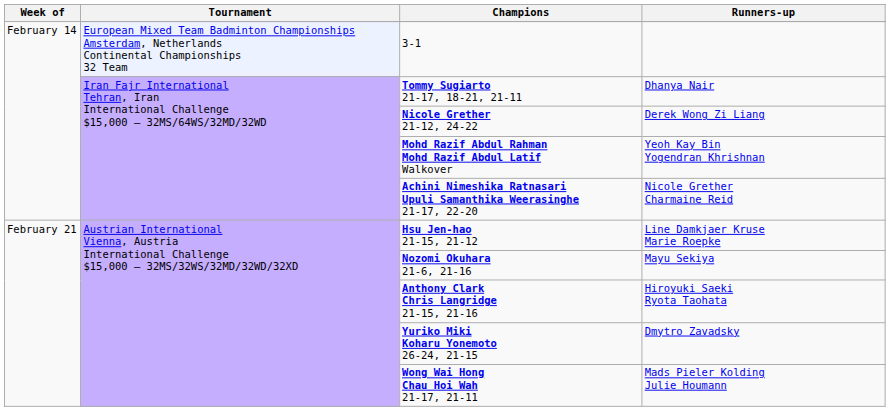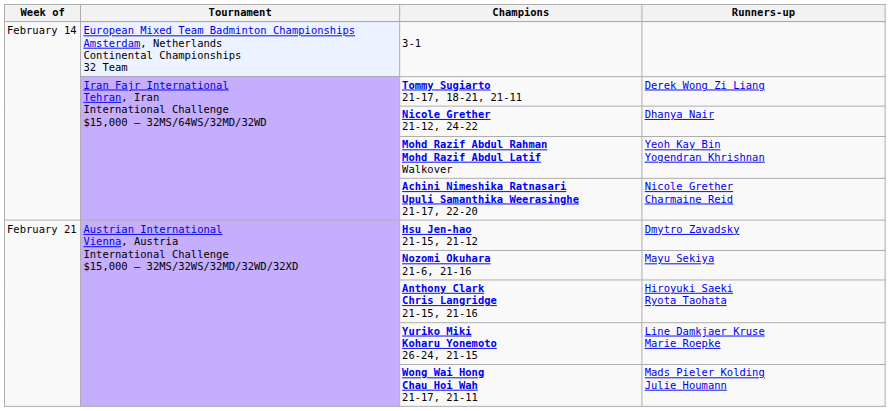 <table class=wikitable style=font-size:85%>
 <tr>
 <th width=75>Week of</th>
 <th width=330>Tournament</th>
 <th width=250>Champions</th>
 <th width=250>Runners-up</th>
 </tr>
 <tr valign=top>
 <td rowspan=6>February 14</td>
 </tr>
 <tr valign=top>
 <td style="background:#ECF2FF;"><a href='#'>European Mixed Team Badminton Championships</a><br><a href='#'>Amsterdam</a>, Netherlands<br>Continental Championships<br>32 Team</td>
 <td> <br>3-1</td>
 <td></td>
 </tr>
 <tr valign=top>
 <td style="background:#C6AEFF;" rowspan="4"><a href='#'>Iran Fajr International</a><br><a href='#'>Tehran</a>, Iran<br>International Challenge<br>$15,000 – 32MS/64WS/32MD/32WD</td>
 <td> <strong><a href='#'>Tommy Sugiarto</a></strong><br>21-17, 18-21, 21-11</td>
-<td> <a href='#'>Dhanya Nair</a></td>
+<td> <a href='#'>Derek Wong Zi Liang</a></td>
 </tr>
 <tr valign=top>
 <td> <strong><a href='#'>Nicole Grether</a></strong><br>21-12, 24-22</td>
-<td> <a href='#'>Derek Wong Zi Liang</a></td>
+<td> <a href='#'>Dhanya Nair</a></td>
 </tr>
 <tr valign=top>
 <td> <strong><a href='#'>Mohd Razif Abdul Rahman</a></strong><br> <strong><a href='#'>Mohd Razif Abdul Latif</a></strong><br>Walkover</td>
 <td> <a href='#'>Yeoh Kay Bin</a><br> <a href='#'>Yogendran Khrishnan</a></td>
 </tr>
 <tr valign=top>
 <td> <strong><a href='#'>Achini Nimeshika Ratnasari</a></strong><br> <strong><a href='#'>Upuli Samanthika Weerasinghe</a></strong><br>21-17, 22-20</td>
 <td> <a href='#'>Nicole Grether</a><br> <a href='#'>Charmaine Reid</a></td>
 </tr>
 <tr valign=top>
 <td rowspan=5>February 21</td>
 <td style="background:#C6AEFF;" rowspan="5"><a href='#'>Austrian International</a><br><a href='#'>Vienna</a>, Austria<br>International Challenge<br>$15,000 – 32MS/32WS/32MD/32WD/32XD</td>
 <td> <strong><a href='#'>Hsu Jen-hao</a></strong><br>21-15, 21-12</td>
-<td> <a href='#'>Line Damkjaer Kruse</a><br> <a href='#'>Marie Roepke</a></td>
+<td> <a href='#'>Dmytro Zavadsky</a></td>
 </tr>
 <tr valign=top>
 <td> <strong><a href='#'>Nozomi Okuhara</a></strong><br>21-6, 21-16</td>
 <td> <a href='#'>Mayu Sekiya</a></td>
 </tr>
 <tr valign=top>
 <td> <strong><a href='#'>Anthony Clark</a></strong><br> <strong><a href='#'>Chris Langridge</a></strong><br>21-15, 21-16</td>
 <td> <a href='#'>Hiroyuki Saeki</a><br> <a href='#'>Ryota Taohata</a></td>
 </tr>
 <tr valign=top>
 <td> <strong><a href='#'>Yuriko Miki</a></strong><br> <strong><a href='#'>Koharu Yonemoto</a></strong><br>26-24, 21-15</td>
-<td> <a href='#'>Dmytro Zavadsky</a></td>
+<td> <a href='#'>Line Damkjaer Kruse</a><br> <a href='#'>Marie Roepke</a></td>
 </tr>
 <tr valign=top>
 <td> <strong><a href='#'>Wong Wai Hong</a></strong><br> <strong><a href='#'>Chau Hoi Wah</a></strong><br>21-17, 21-11</td>
 <td> <a href='#'>Mads Pieler Kolding</a><br> <a href='#'>Julie Houmann</a></td>
 </tr>
 </table>
